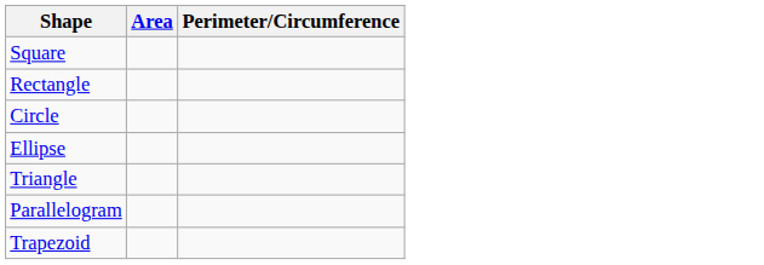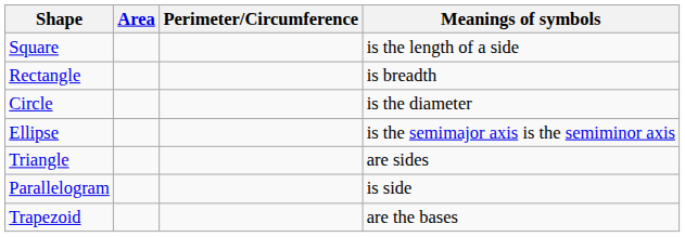 <table class="wikitable">
 <tr>
 <th>Shape</th>
 <th><a href='#'>Area</a></th>
 <th>Perimeter/Circumference</th>
+<th>Meanings of symbols</th>
 </tr>
 <tr>
 <td><a href='#'>Square</a></td>
 <td></td>
 <td></td>
+<td> is the length of a side</td>
 </tr>
 <tr>
 <td><a href='#'>Rectangle</a></td>
 <td></td>
 <td></td>
+<td> is breadth</td>
 </tr>
 <tr>
 <td><a href='#'>Circle</a></td>
 <td></td>
 <td></td>
+<td> is the diameter</td>
 </tr>
 <tr>
 <td><a href='#'>Ellipse</a></td>
 <td></td>
 <td></td>
+<td> is the <a href='#'>semimajor axis</a> is the <a href='#'>semiminor axis</a></td>
 </tr>
 <tr>
 <td><a href='#'>Triangle</a></td>
 <td></td>
 <td></td>
+<td> are sides</td>
 </tr>
 <tr>
 <td><a href='#'>Parallelogram</a></td>
 <td></td>
 <td></td>
+<td> is side</td>
 </tr>
 <tr>
 <td><a href='#'>Trapezoid</a></td>
 <td></td>
 <td></td>
+<td> are the bases</td>
 </tr>
 </table>
